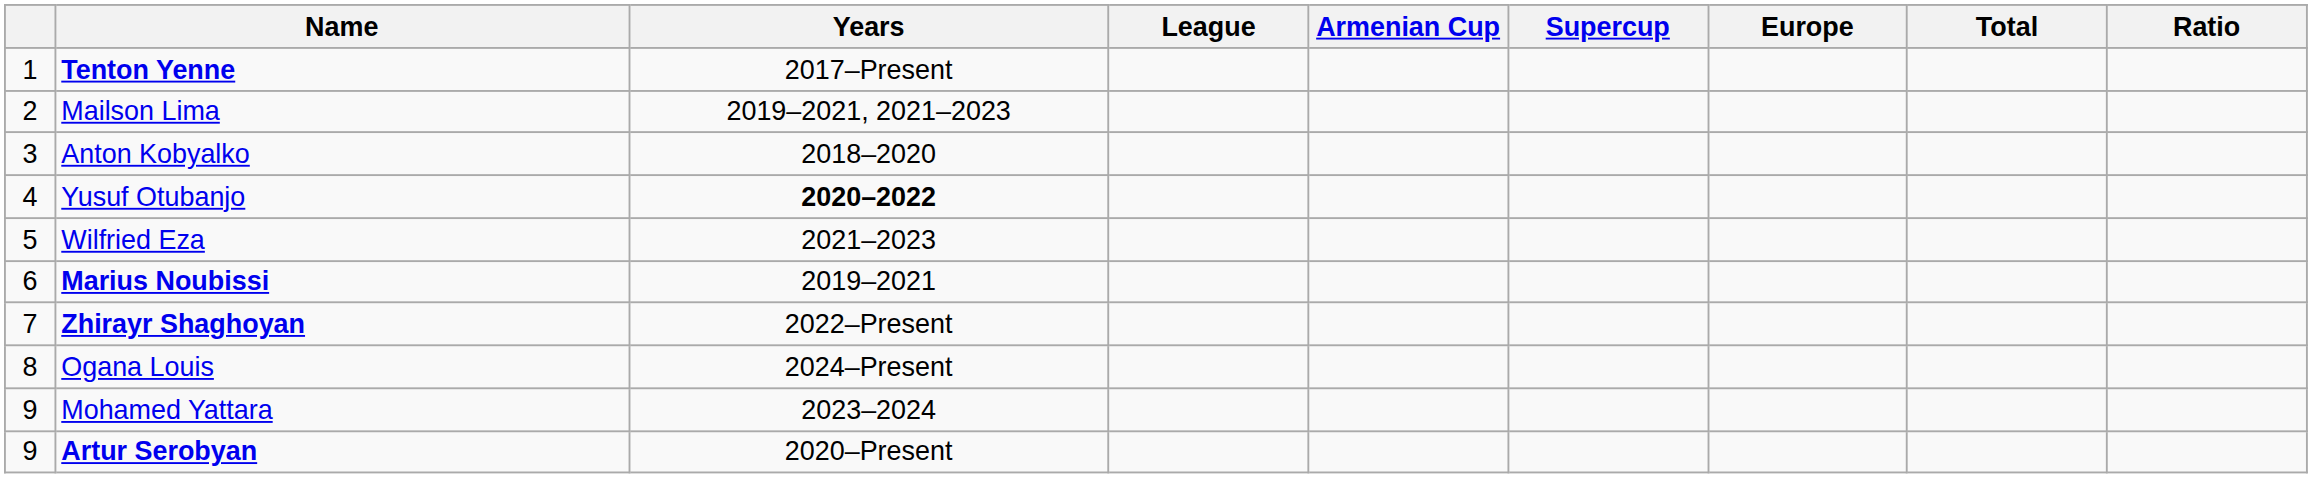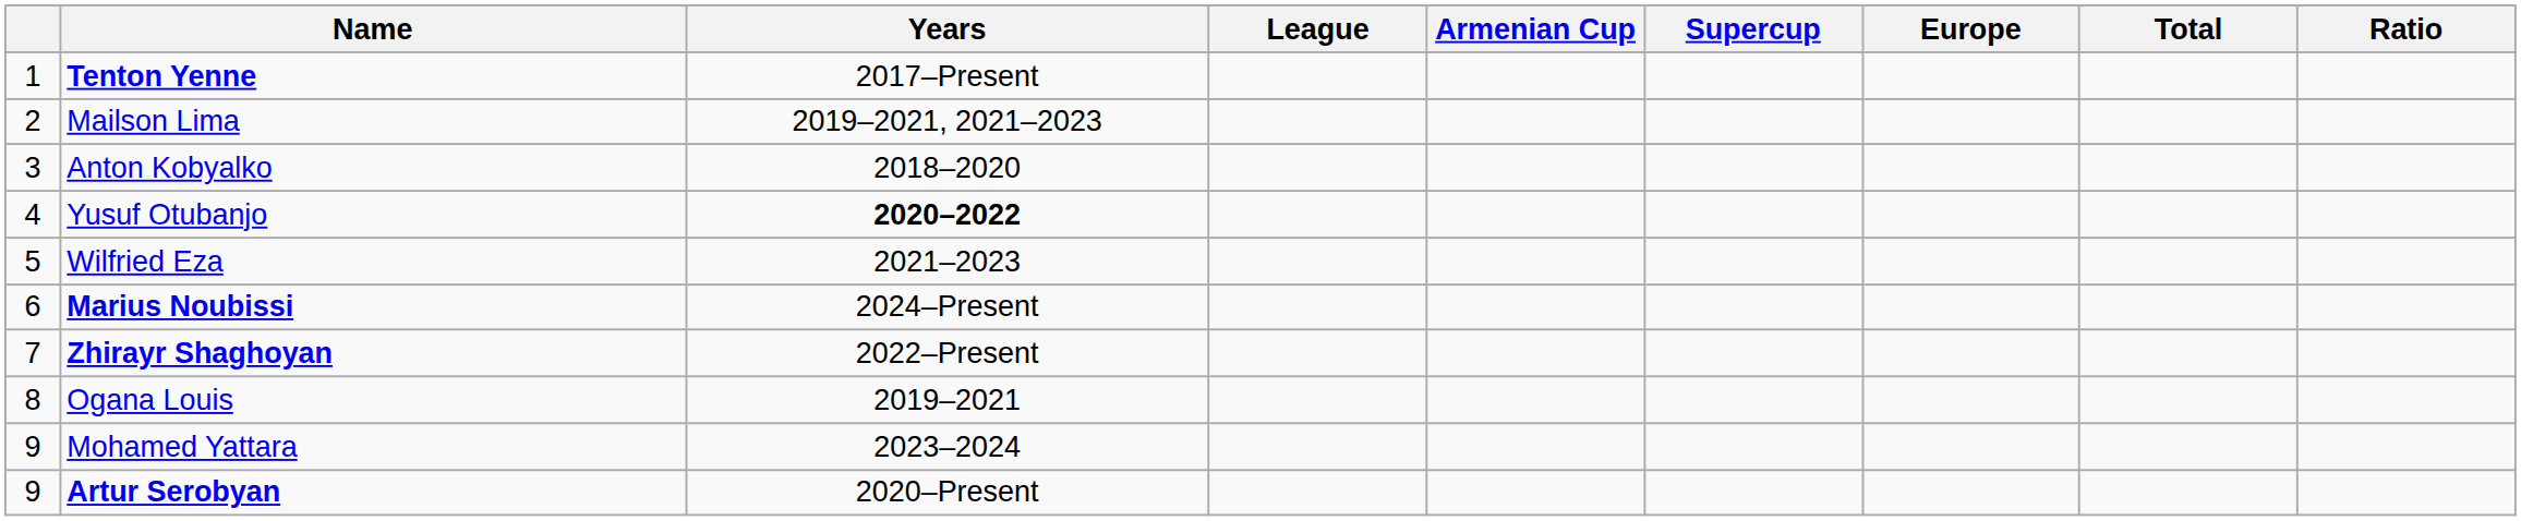 <table class="wikitable sortable"  style="text-align:center; font-size:90%; ">
 <tr>
 <th width=20px></th>
 <th width=300px>Name</th>
 <th width=250px>Years</th>
 <th width=100px>League</th>
 <th width=100px><a href='#'>Armenian Cup</a></th>
 <th width=100px><a href='#'>Supercup</a></th>
 <th width=100px>Europe</th>
 <th width=100px>Total</th>
 <th width=100px>Ratio</th>
 </tr>
 <tr>
 <td>1</td>
 <td align="left"> <strong><a href='#'>Tenton Yenne</a></strong></td>
 <td>2017–Present</td>
 <td></td>
 <td></td>
 <td></td>
 <td></td>
 <td></td>
 <td></td>
 </tr>
 <tr>
 <td>2</td>
 <td align="left"> <a href='#'>Mailson Lima</a></td>
 <td>2019–2021, 2021–2023</td>
 <td></td>
 <td></td>
 <td></td>
 <td></td>
 <td></td>
 <td></td>
 </tr>
 <tr>
 <td>3</td>
 <td align="left"> <a href='#'>Anton Kobyalko</a></td>
 <td>2018–2020</td>
 <td></td>
 <td></td>
 <td></td>
 <td></td>
 <td></td>
 <td></td>
 </tr>
 <tr>
 <td>4</td>
 <td align="left"> <a href='#'>Yusuf Otubanjo</a></td>
 <td><strong>2020–2022</strong></td>
 <td></td>
 <td></td>
 <td></td>
 <td></td>
 <td></td>
 <td></td>
 </tr>
 <tr>
 <td>5</td>
 <td align="left"> <a href='#'>Wilfried Eza</a></td>
 <td>2021–2023</td>
 <td></td>
 <td></td>
 <td></td>
 <td></td>
 <td></td>
 <td></td>
 </tr>
 <tr>
 <td>6</td>
 <td align="left"> <strong><a href='#'>Marius Noubissi</a></strong></td>
-<td>2019–2021</td>
+<td>2024–Present</td>
 <td></td>
 <td></td>
 <td></td>
 <td></td>
 <td></td>
 <td></td>
 </tr>
 <tr>
 <td>7</td>
 <td align="left"> <strong><a href='#'>Zhirayr Shaghoyan</a></strong></td>
 <td>2022–Present</td>
 <td></td>
 <td></td>
 <td></td>
 <td></td>
 <td></td>
 <td></td>
 </tr>
 <tr>
 <td>8</td>
 <td align="left"> <a href='#'>Ogana Louis</a></td>
-<td>2024–Present</td>
+<td>2019–2021</td>
 <td></td>
 <td></td>
 <td></td>
 <td></td>
 <td></td>
 <td></td>
 </tr>
 <tr>
 <td>9</td>
 <td align="left"> <a href='#'>Mohamed Yattara</a></td>
 <td>2023–2024</td>
 <td></td>
 <td></td>
 <td></td>
 <td></td>
 <td></td>
 <td></td>
 </tr>
 <tr>
 <td>9</td>
 <td align="left"> <strong><a href='#'>Artur Serobyan</a></strong></td>
 <td>2020–Present</td>
 <td></td>
 <td></td>
 <td></td>
 <td></td>
 <td></td>
 <td></td>
 </tr>
 </table>
